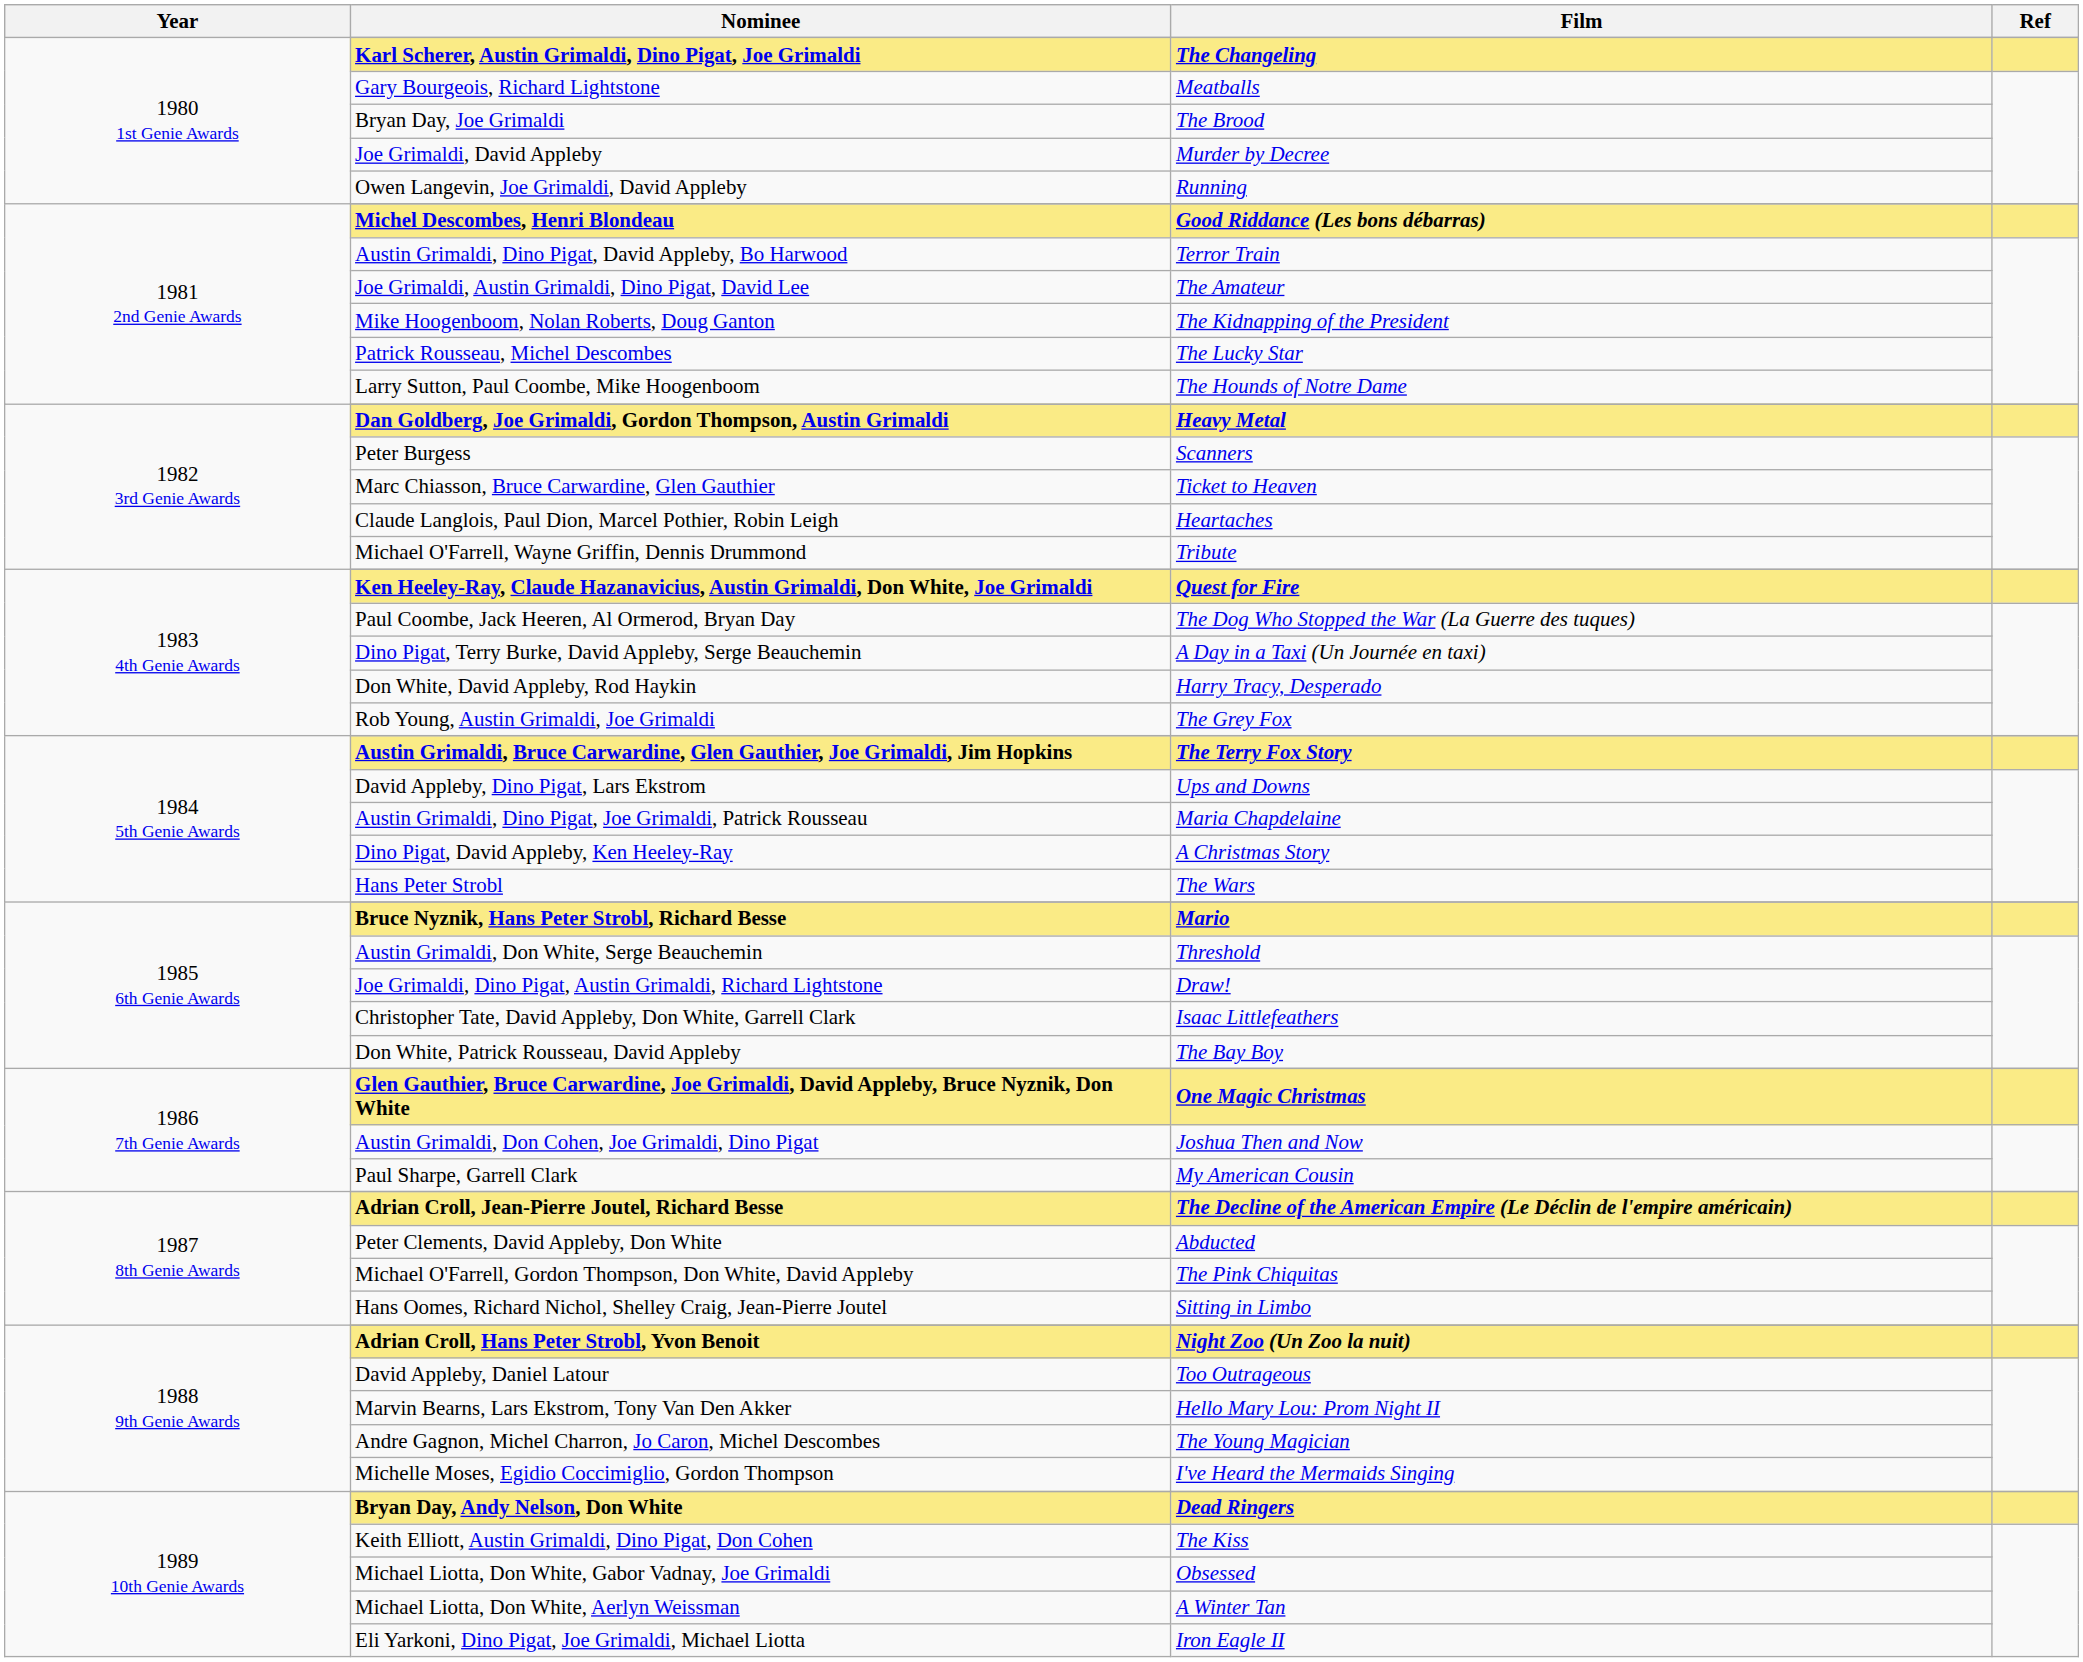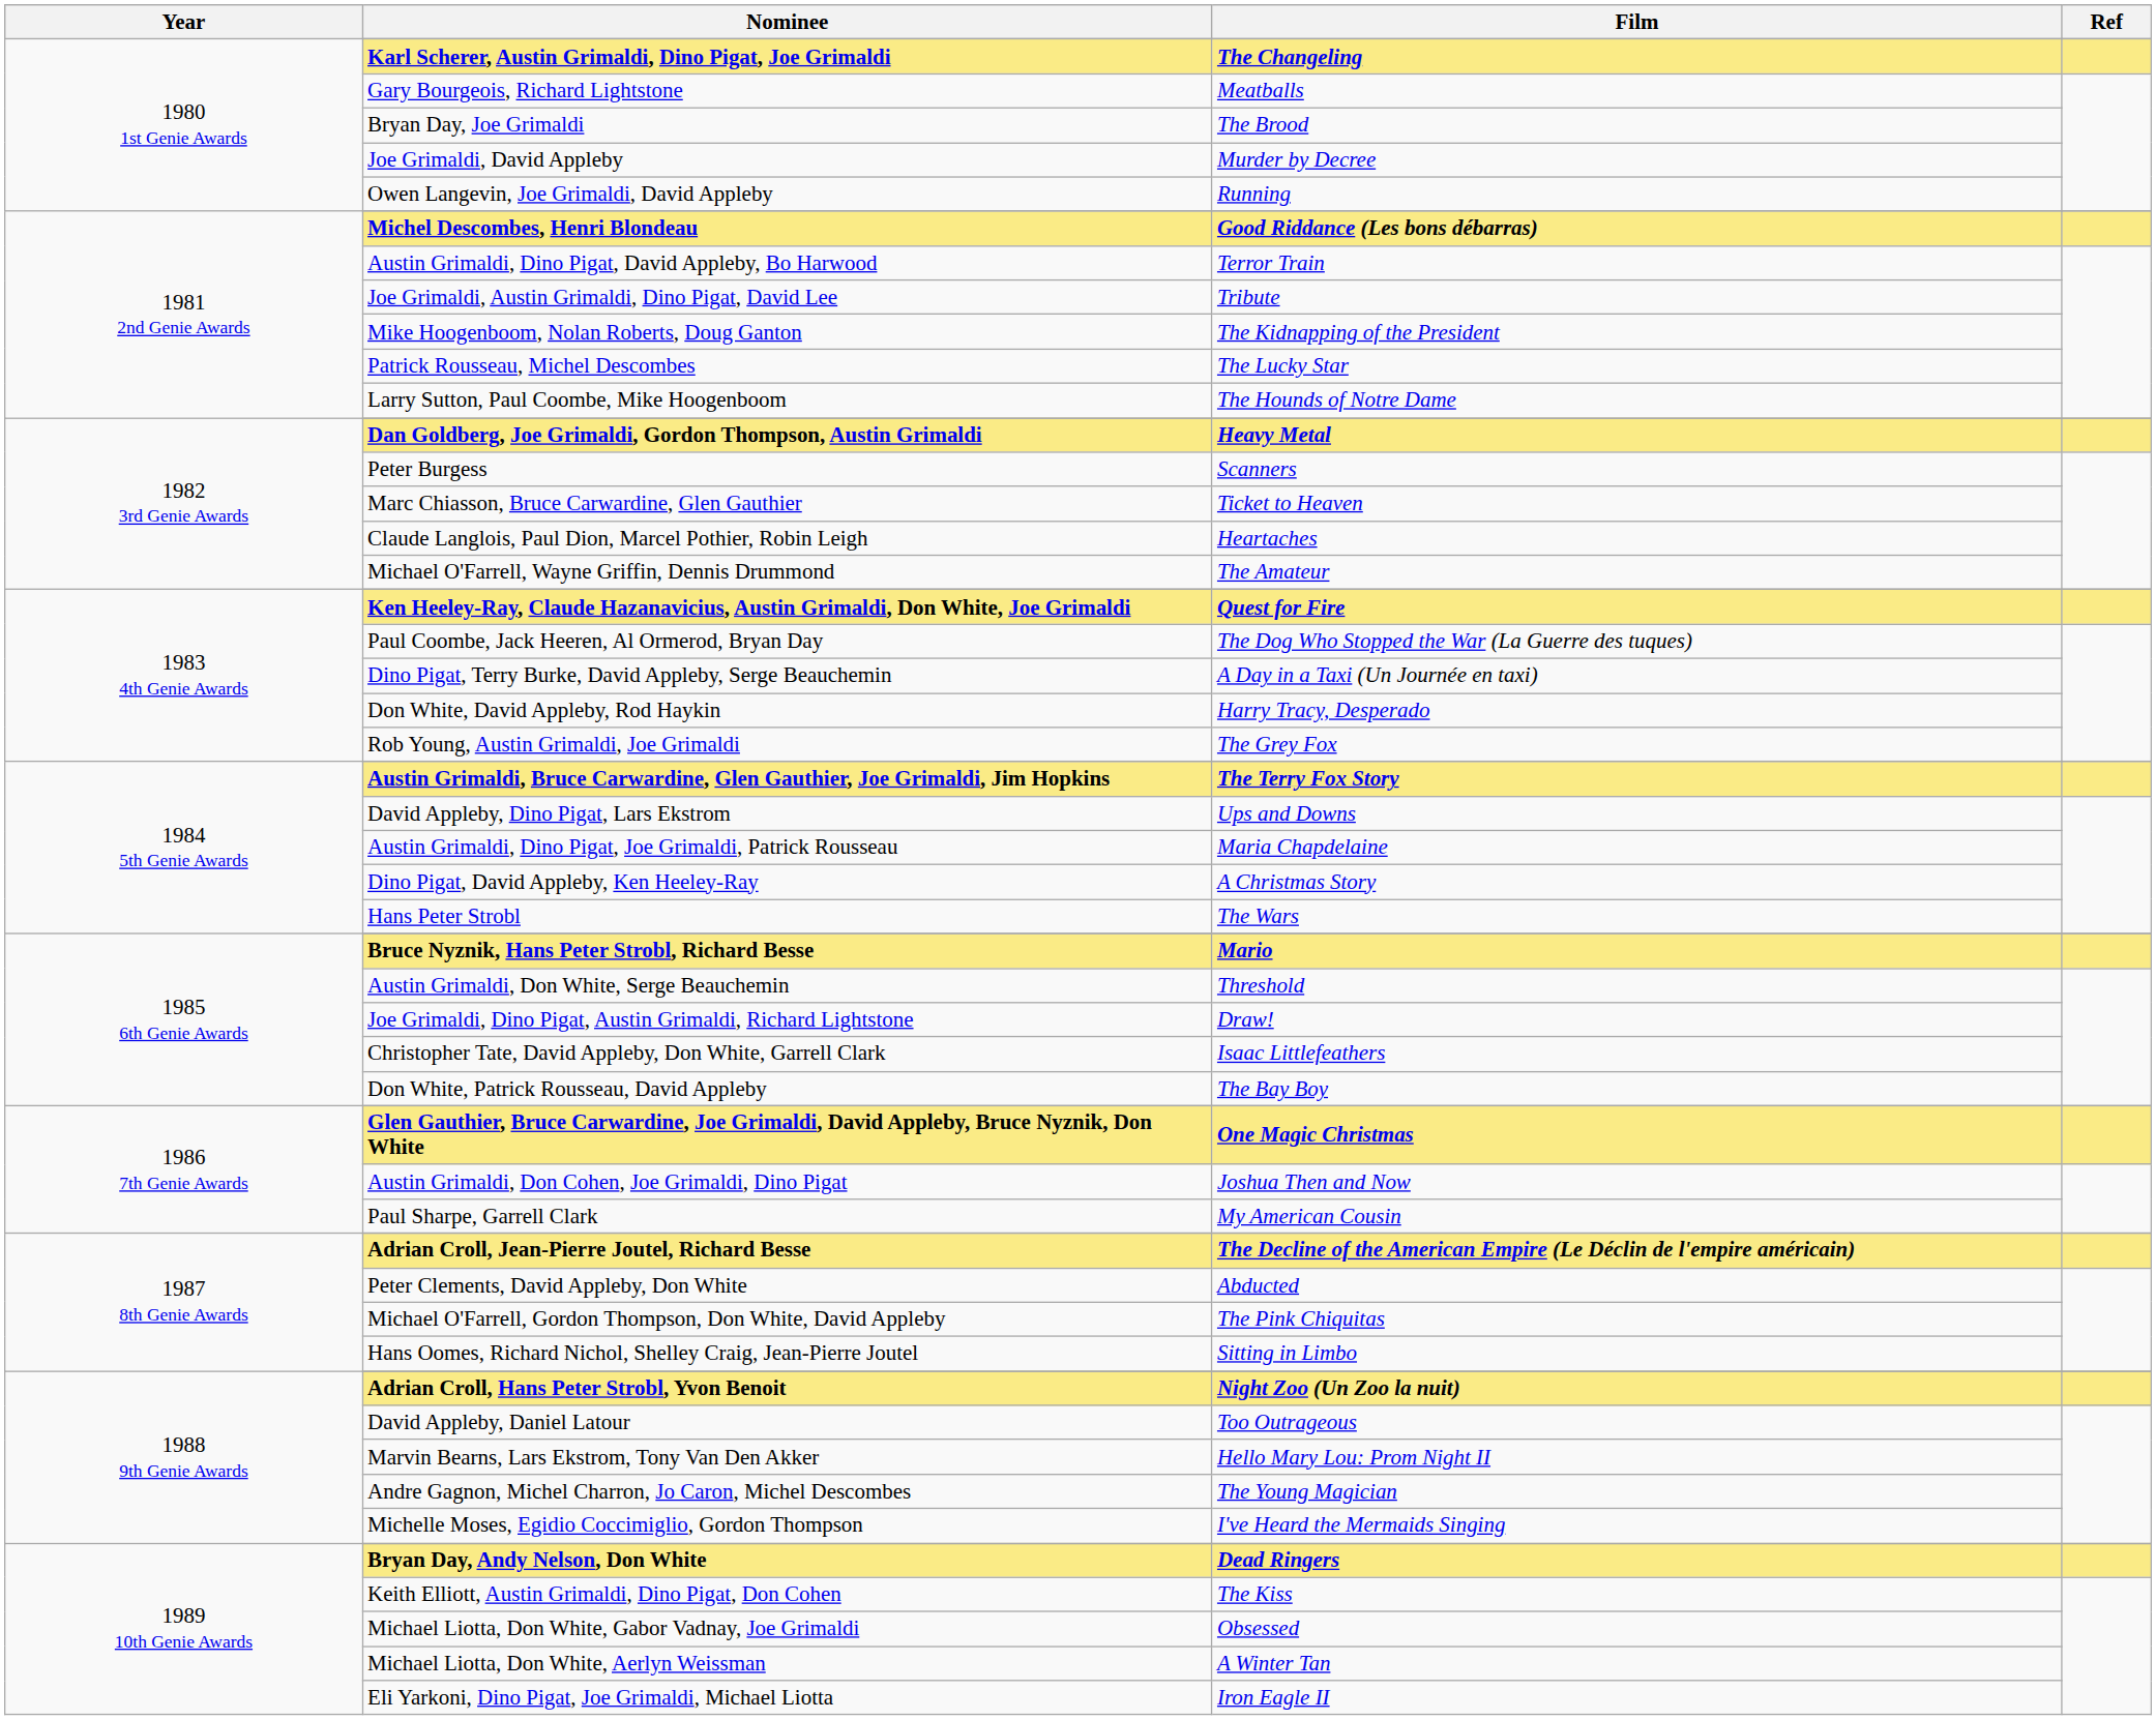 <table class="wikitable" style="width:100%;">
 <tr style="background:#bebebe;">
 <th style="width:8%;">Year</th>
 <th style="width:19%;">Nominee</th>
 <th style="width:19%;">Film</th>
 <th style="width:2%;">Ref</th>
 </tr>
 <tr>
 <td rowspan="6" align="center">1980 <br> <small><a href='#'>1st Genie Awards</a></small></td>
 </tr>
 <tr style="background:#FAEB86;">
 <td><strong><a href='#'>Karl Scherer</a>, <a href='#'>Austin Grimaldi</a>, <a href='#'>Dino Pigat</a>, <a href='#'>Joe Grimaldi</a></strong></td>
 <td><strong><em><a href='#'>The Changeling</a></em></strong></td>
 <td></td>
 </tr>
 <tr>
 <td><a href='#'>Gary Bourgeois</a>, <a href='#'>Richard Lightstone</a></td>
 <td><em><a href='#'>Meatballs</a></em></td>
 <td rowspan=4></td>
 </tr>
 <tr>
 <td>Bryan Day, <a href='#'>Joe Grimaldi</a></td>
 <td><em><a href='#'>The Brood</a></em></td>
 </tr>
 <tr>
 <td><a href='#'>Joe Grimaldi</a>, David Appleby</td>
 <td><em><a href='#'>Murder by Decree</a></em></td>
 </tr>
 <tr>
 <td>Owen Langevin, <a href='#'>Joe Grimaldi</a>, David Appleby</td>
 <td><em><a href='#'>Running</a></em></td>
 </tr>
 <tr>
 <td rowspan="7" align="center">1981 <br> <small><a href='#'>2nd Genie Awards</a></small></td>
 </tr>
 <tr style="background:#FAEB86;">
 <td><strong><a href='#'>Michel Descombes</a>, <a href='#'>Henri Blondeau</a></strong></td>
 <td><strong><em><a href='#'>Good Riddance</a> (Les bons débarras)</em></strong></td>
 <td></td>
 </tr>
 <tr>
 <td><a href='#'>Austin Grimaldi</a>, <a href='#'>Dino Pigat</a>, David Appleby, <a href='#'>Bo Harwood</a></td>
 <td><em><a href='#'>Terror Train</a></em></td>
 <td rowspan=5></td>
 </tr>
 <tr>
 <td><a href='#'>Joe Grimaldi</a>, <a href='#'>Austin Grimaldi</a>, <a href='#'>Dino Pigat</a>, <a href='#'>David Lee</a></td>
-<td><em><a href='#'>The Amateur</a></em></td>
+<td><em><a href='#'>Tribute</a></em></td>
 </tr>
 <tr>
 <td><a href='#'>Mike Hoogenboom</a>, <a href='#'>Nolan Roberts</a>, <a href='#'>Doug Ganton</a></td>
 <td><em><a href='#'>The Kidnapping of the President</a></em></td>
 </tr>
 <tr>
 <td><a href='#'>Patrick Rousseau</a>, <a href='#'>Michel Descombes</a></td>
 <td><em><a href='#'>The Lucky Star</a></em></td>
 </tr>
 <tr>
 <td>Larry Sutton, Paul Coombe, Mike Hoogenboom</td>
 <td><em><a href='#'>The Hounds of Notre Dame</a></em></td>
 </tr>
 <tr>
 <td rowspan="6" align="center">1982 <br> <small><a href='#'>3rd Genie Awards</a></small></td>
 </tr>
 <tr style="background:#FAEB86;">
 <td><strong><a href='#'>Dan Goldberg</a>, <a href='#'>Joe Grimaldi</a>, Gordon Thompson, <a href='#'>Austin Grimaldi</a></strong></td>
 <td><strong><em><a href='#'>Heavy Metal</a></em></strong></td>
 <td></td>
 </tr>
 <tr>
 <td>Peter Burgess</td>
 <td><em><a href='#'>Scanners</a></em></td>
 <td rowspan=4></td>
 </tr>
 <tr>
 <td>Marc Chiasson, <a href='#'>Bruce Carwardine</a>, <a href='#'>Glen Gauthier</a></td>
 <td><em><a href='#'>Ticket to Heaven</a></em></td>
 </tr>
 <tr>
 <td>Claude Langlois, Paul Dion, Marcel Pothier, Robin Leigh</td>
 <td><em><a href='#'>Heartaches</a></em></td>
 </tr>
 <tr>
 <td>Michael O'Farrell, Wayne Griffin, Dennis Drummond</td>
-<td><em><a href='#'>Tribute</a></em></td>
+<td><em><a href='#'>The Amateur</a></em></td>
 </tr>
 <tr>
 <td rowspan="6" align="center">1983 <br> <small><a href='#'>4th Genie Awards</a></small></td>
 </tr>
 <tr style="background:#FAEB86;">
 <td><strong><a href='#'>Ken Heeley-Ray</a>, <a href='#'>Claude Hazanavicius</a>, <a href='#'>Austin Grimaldi</a>, Don White, <a href='#'>Joe Grimaldi</a></strong></td>
 <td><strong><em><a href='#'>Quest for Fire</a></em></strong></td>
 <td></td>
 </tr>
 <tr>
 <td>Paul Coombe, Jack Heeren, Al Ormerod, Bryan Day</td>
 <td><em><a href='#'>The Dog Who Stopped the War</a> (La Guerre des tuques)</em></td>
 <td rowspan=4></td>
 </tr>
 <tr>
 <td><a href='#'>Dino Pigat</a>, Terry Burke, David Appleby, Serge Beauchemin</td>
 <td><em><a href='#'>A Day in a Taxi</a> (Un Journée en taxi)</em></td>
 </tr>
 <tr>
 <td>Don White, David Appleby, Rod Haykin</td>
 <td><em><a href='#'>Harry Tracy, Desperado</a></em></td>
 </tr>
 <tr>
 <td>Rob Young, <a href='#'>Austin Grimaldi</a>, <a href='#'>Joe Grimaldi</a></td>
 <td><em><a href='#'>The Grey Fox</a></em></td>
 </tr>
 <tr>
 <td rowspan="6" align="center">1984 <br> <small><a href='#'>5th Genie Awards</a></small></td>
 </tr>
 <tr style="background:#FAEB86;">
 <td><strong><a href='#'>Austin Grimaldi</a>, <a href='#'>Bruce Carwardine</a>, <a href='#'>Glen Gauthier</a>, <a href='#'>Joe Grimaldi</a>, Jim Hopkins</strong></td>
 <td><strong><em><a href='#'>The Terry Fox Story</a></em></strong></td>
 <td></td>
 </tr>
 <tr>
 <td>David Appleby, <a href='#'>Dino Pigat</a>, Lars Ekstrom</td>
 <td><em><a href='#'>Ups and Downs</a></em></td>
 <td rowspan=4></td>
 </tr>
 <tr>
 <td><a href='#'>Austin Grimaldi</a>, <a href='#'>Dino Pigat</a>, <a href='#'>Joe Grimaldi</a>, Patrick Rousseau</td>
 <td><em><a href='#'>Maria Chapdelaine</a></em></td>
 </tr>
 <tr>
 <td><a href='#'>Dino Pigat</a>, David Appleby, <a href='#'>Ken Heeley-Ray</a></td>
 <td><em><a href='#'>A Christmas Story</a></em></td>
 </tr>
 <tr>
 <td><a href='#'>Hans Peter Strobl</a></td>
 <td><em><a href='#'>The Wars</a></em></td>
 </tr>
 <tr>
 <td rowspan="6" align="center">1985 <br> <small><a href='#'>6th Genie Awards</a></small></td>
 </tr>
 <tr style="background:#FAEB86;">
 <td><strong>Bruce Nyznik, <a href='#'>Hans Peter Strobl</a>, Richard Besse</strong></td>
 <td><strong><em><a href='#'>Mario</a></em></strong></td>
 <td></td>
 </tr>
 <tr>
 <td><a href='#'>Austin Grimaldi</a>, Don White, Serge Beauchemin</td>
 <td><em><a href='#'>Threshold</a></em></td>
 <td rowspan=4></td>
 </tr>
 <tr>
 <td><a href='#'>Joe Grimaldi</a>, <a href='#'>Dino Pigat</a>, <a href='#'>Austin Grimaldi</a>, <a href='#'>Richard Lightstone</a></td>
 <td><em><a href='#'>Draw!</a></em></td>
 </tr>
 <tr>
 <td>Christopher Tate, David Appleby, Don White, Garrell Clark</td>
 <td><em><a href='#'>Isaac Littlefeathers</a></em></td>
 </tr>
 <tr>
 <td>Don White, Patrick Rousseau, David Appleby</td>
 <td><em><a href='#'>The Bay Boy</a></em></td>
 </tr>
 <tr>
 <td rowspan="4" align="center">1986 <br> <small><a href='#'>7th Genie Awards</a></small></td>
 </tr>
 <tr style="background:#FAEB86;">
 <td><strong><a href='#'>Glen Gauthier</a>, <a href='#'>Bruce Carwardine</a>, <a href='#'>Joe Grimaldi</a>, David Appleby, Bruce Nyznik, Don White</strong></td>
 <td><strong><em><a href='#'>One Magic Christmas</a></em></strong></td>
 <td></td>
 </tr>
 <tr>
 <td><a href='#'>Austin Grimaldi</a>, <a href='#'>Don Cohen</a>, <a href='#'>Joe Grimaldi</a>, <a href='#'>Dino Pigat</a></td>
 <td><em><a href='#'>Joshua Then and Now</a></em></td>
 <td rowspan=2></td>
 </tr>
 <tr>
 <td>Paul Sharpe, Garrell Clark</td>
 <td><em><a href='#'>My American Cousin</a></em></td>
 </tr>
 <tr>
 <td rowspan="5" align="center">1987 <br> <small><a href='#'>8th Genie Awards</a></small></td>
 </tr>
 <tr style="background:#FAEB86;">
 <td><strong>Adrian Croll, Jean-Pierre Joutel, Richard Besse</strong></td>
 <td><strong><em><a href='#'>The Decline of the American Empire</a> (Le Déclin de l'empire américain)</em></strong></td>
 <td></td>
 </tr>
 <tr>
 <td>Peter Clements, David Appleby, Don White</td>
 <td><em><a href='#'>Abducted</a></em></td>
 <td rowspan=3></td>
 </tr>
 <tr>
 <td>Michael O'Farrell, Gordon Thompson, Don White, David Appleby</td>
 <td><em><a href='#'>The Pink Chiquitas</a></em></td>
 </tr>
 <tr>
 <td>Hans Oomes, Richard Nichol, Shelley Craig, Jean-Pierre Joutel</td>
 <td><em><a href='#'>Sitting in Limbo</a></em></td>
 </tr>
 <tr>
 <td rowspan="6" align="center">1988 <br> <small><a href='#'>9th Genie Awards</a></small></td>
 </tr>
 <tr style="background:#FAEB86;">
 <td><strong>Adrian Croll, <a href='#'>Hans Peter Strobl</a>, Yvon Benoit</strong></td>
 <td><strong><em><a href='#'>Night Zoo</a> (Un Zoo la nuit)</em></strong></td>
 <td></td>
 </tr>
 <tr>
 <td>David Appleby, Daniel Latour</td>
 <td><em><a href='#'>Too Outrageous</a></em></td>
 <td rowspan=4></td>
 </tr>
 <tr>
 <td>Marvin Bearns, Lars Ekstrom, Tony Van Den Akker</td>
 <td><em><a href='#'>Hello Mary Lou: Prom Night II</a></em></td>
 </tr>
 <tr>
 <td>Andre Gagnon, Michel Charron, <a href='#'>Jo Caron</a>, Michel Descombes</td>
 <td><em><a href='#'>The Young Magician</a></em></td>
 </tr>
 <tr>
 <td>Michelle Moses, <a href='#'>Egidio Coccimiglio</a>, Gordon Thompson</td>
 <td><em><a href='#'>I've Heard the Mermaids Singing</a></em></td>
 </tr>
 <tr>
 <td rowspan="6" align="center">1989 <br> <small><a href='#'>10th Genie Awards</a></small></td>
 </tr>
 <tr style="background:#FAEB86;">
 <td><strong>Bryan Day, <a href='#'>Andy Nelson</a>, Don White</strong></td>
 <td><strong><em><a href='#'>Dead Ringers</a></em></strong></td>
 <td></td>
 </tr>
 <tr>
 <td>Keith Elliott, <a href='#'>Austin Grimaldi</a>, <a href='#'>Dino Pigat</a>, <a href='#'>Don Cohen</a></td>
 <td><em><a href='#'>The Kiss</a></em></td>
 <td rowspan=4></td>
 </tr>
 <tr>
 <td>Michael Liotta, Don White, Gabor Vadnay, <a href='#'>Joe Grimaldi</a></td>
 <td><em><a href='#'>Obsessed</a></em></td>
 </tr>
 <tr>
 <td>Michael Liotta, Don White, <a href='#'>Aerlyn Weissman</a></td>
 <td><em><a href='#'>A Winter Tan</a></em></td>
 </tr>
 <tr>
 <td>Eli Yarkoni, <a href='#'>Dino Pigat</a>, <a href='#'>Joe Grimaldi</a>, Michael Liotta</td>
 <td><em><a href='#'>Iron Eagle II</a></em></td>
 </tr>
 </table>
